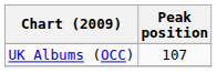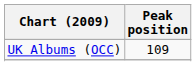 <table class="wikitable sortable">
 <tr>
 <th>Chart (2009)</th>
 <th>Peak<br>position</th>
 </tr>
 <tr>
 </tr>
 <tr>
 </tr>
 <tr>
 </tr>
 <tr>
 <td><a href='#'>UK Albums</a> (<a href='#'>OCC</a>)</td>
-<td align="center">107</td>
+<td align="center">109</td>
 </tr>
 <tr>
 </tr>
 <tr>
 </tr>
 <tr>
 </tr>
 </table>
